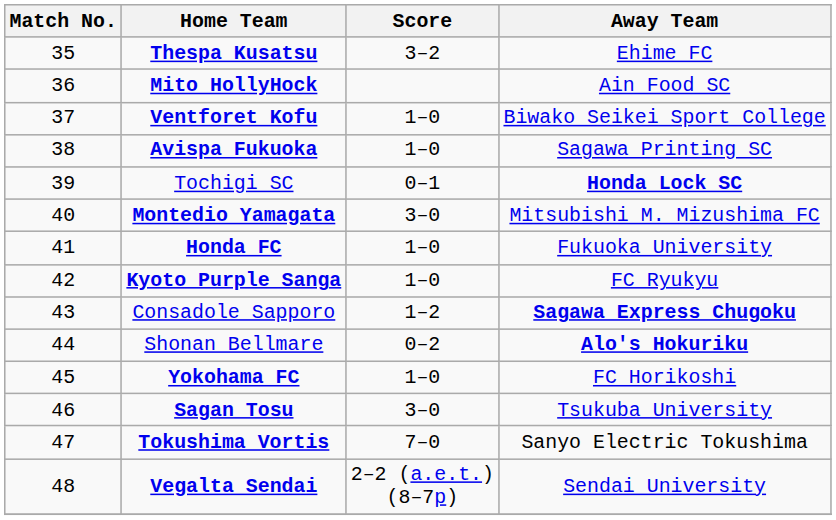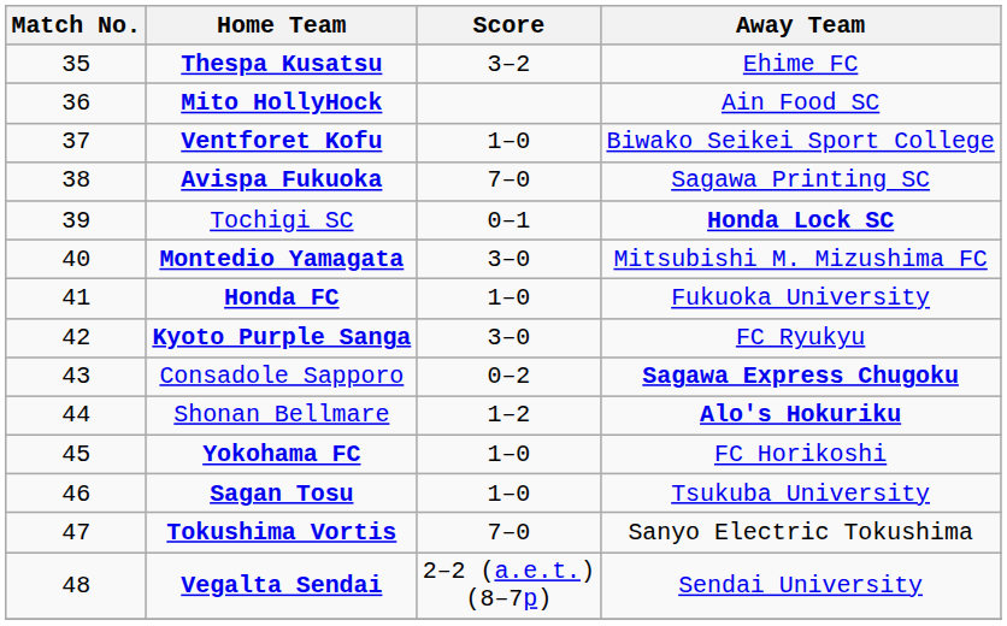 <table class="wikitable" style="text-align: center">
 <tr>
 <th>Match No.</th>
 <th>Home Team</th>
 <th>Score</th>
 <th>Away Team</th>
 </tr>
 <tr>
 <td>35</td>
 <td><strong><a href='#'>Thespa Kusatsu</a></strong></td>
 <td>3–2</td>
 <td><a href='#'>Ehime FC</a></td>
 </tr>
 <tr>
 <td>36</td>
 <td><strong><a href='#'>Mito HollyHock</a></strong></td>
 <td></td>
 <td><a href='#'>Ain Food SC</a></td>
 </tr>
 <tr>
 <td>37</td>
 <td><strong><a href='#'>Ventforet Kofu</a></strong></td>
 <td>1–0</td>
 <td><a href='#'>Biwako Seikei Sport College</a></td>
 </tr>
 <tr>
 <td>38</td>
 <td><strong><a href='#'>Avispa Fukuoka</a></strong></td>
-<td>1–0</td>
+<td>7–0</td>
 <td><a href='#'>Sagawa Printing SC</a></td>
 </tr>
 <tr>
 <td>39</td>
 <td><a href='#'>Tochigi SC</a></td>
 <td>0–1</td>
 <td><strong><a href='#'>Honda Lock SC</a></strong></td>
 </tr>
 <tr>
 <td>40</td>
 <td><strong><a href='#'>Montedio Yamagata</a></strong></td>
 <td>3–0</td>
 <td><a href='#'>Mitsubishi M. Mizushima FC</a></td>
 </tr>
 <tr>
 <td>41</td>
 <td><strong><a href='#'>Honda FC</a></strong></td>
 <td>1–0</td>
 <td><a href='#'>Fukuoka University</a></td>
 </tr>
 <tr>
 <td>42</td>
 <td><strong><a href='#'>Kyoto Purple Sanga</a></strong></td>
-<td>1–0</td>
+<td>3–0</td>
 <td><a href='#'>FC Ryukyu</a></td>
 </tr>
 <tr>
 <td>43</td>
 <td><a href='#'>Consadole Sapporo</a></td>
-<td>1–2</td>
+<td>0–2</td>
 <td><strong><a href='#'>Sagawa Express Chugoku</a></strong></td>
 </tr>
 <tr>
 <td>44</td>
 <td><a href='#'>Shonan Bellmare</a></td>
-<td>0–2</td>
+<td>1–2</td>
 <td><strong><a href='#'>Alo's Hokuriku</a></strong></td>
 </tr>
 <tr>
 <td>45</td>
 <td><strong><a href='#'>Yokohama FC</a></strong></td>
 <td>1–0</td>
 <td><a href='#'>FC Horikoshi</a></td>
 </tr>
 <tr>
 <td>46</td>
 <td><strong><a href='#'>Sagan Tosu</a></strong></td>
-<td>3–0</td>
+<td>1–0</td>
 <td><a href='#'>Tsukuba University</a></td>
 </tr>
 <tr>
 <td>47</td>
 <td><strong><a href='#'>Tokushima Vortis</a></strong></td>
 <td>7–0</td>
 <td>Sanyo Electric Tokushima</td>
 </tr>
 <tr>
 <td>48</td>
 <td><strong><a href='#'>Vegalta Sendai</a></strong></td>
 <td>2–2 (<a href='#'>a.e.t.</a>)<br>(8–7<a href='#'>p</a>)</td>
 <td><a href='#'>Sendai University</a></td>
 </tr>
 <tr>
 </tr>
 </table>
